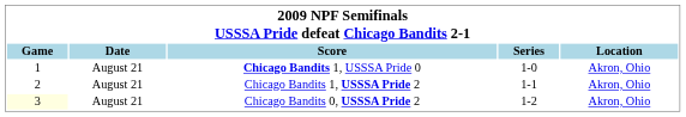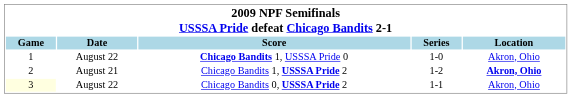 <table cellpadding="1"  style="min-width:55em;text-align:center;font-size:100%; border:1px solid gray;">
 <tr style="font-size:larger;">
 <th colspan=8>2009 NPF Semifinals<br><strong><a href='#'>USSSA Pride</a></strong> defeat <a href='#'>Chicago Bandits</a>  2-1</th>
 </tr>
 <tr style="background:lightblue;">
 <th>Game</th>
 <th>Date</th>
 <th>Score</th>
 <th>Series<br></th>
 <th>Location</th>
 </tr>
 <tr>
 <td>1</td>
-<td>August 21</td>
+<td>August 22</td>
 <td><strong><a href='#'>Chicago Bandits</a></strong> 1, <a href='#'>USSSA Pride</a> 0</td>
 <td>1-0</td>
 <td><a href='#'>Akron, Ohio</a></td>
 </tr>
 <tr>
 <td>2</td>
 <td>August 21</td>
 <td><a href='#'>Chicago Bandits</a> 1, <strong><a href='#'>USSSA Pride</a></strong> 2</td>
+<td>1-2</td>
+<td><strong><a href='#'>Akron, Ohio</a></strong></td>
+</tr>
+<tr>
+<td style="background: lightyellow;">3</td>
+<td>August 22</td>
+<td><a href='#'>Chicago Bandits</a> 0, <strong><a href='#'>USSSA Pride</a></strong> 2</td>
 <td>1-1</td>
 <td><a href='#'>Akron, Ohio</a></td>
 </tr>
-<tr>
-<td style="background: lightyellow;">3</td>
-<td>August 21</td>
-<td><a href='#'>Chicago Bandits</a> 0, <strong><a href='#'>USSSA Pride</a></strong> 2</td>
-<td>1-2</td>
-<td><a href='#'>Akron, Ohio</a></td>
-</tr>
 </table>
